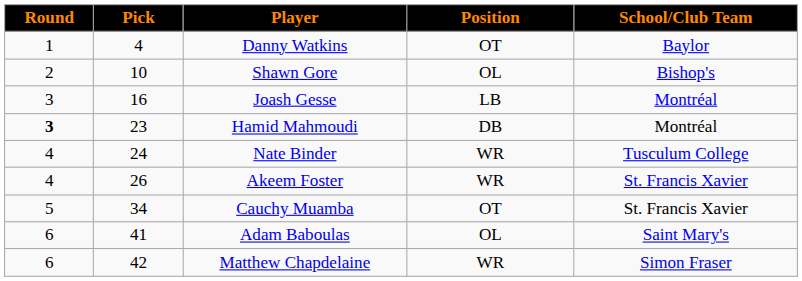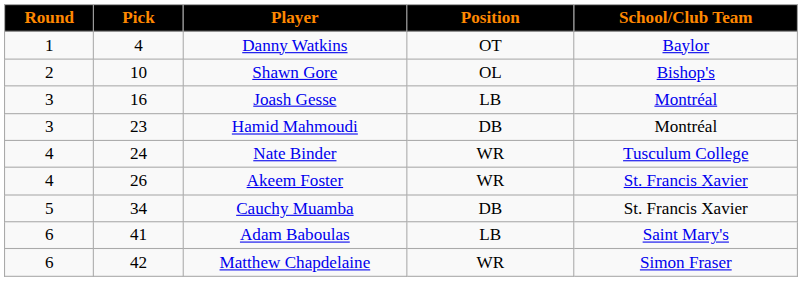 <table class="wikitable sortable">
 <tr>
 <th style="background:black; color:#ff8800; width:8%;">Round</th>
 <th style="background:black; color:#ff8800; width:8%;">Pick</th>
 <th style="background:black; color:#ff8800; width:20%;">Player</th>
 <th style="background:black; color:#ff8800; width:15%;">Position</th>
 <th style="background:black; color:#ff8800; width:20%;">School/Club Team</th>
 </tr>
 <tr style="text-align:center;">
 <td align=center>1</td>
 <td>4</td>
 <td><a href='#'>Danny Watkins</a></td>
 <td>OT</td>
 <td><a href='#'>Baylor</a></td>
 </tr>
 <tr style="text-align:center;">
 <td align=center>2</td>
 <td>10</td>
 <td><a href='#'>Shawn Gore</a></td>
 <td>OL</td>
 <td><a href='#'>Bishop's</a></td>
 </tr>
 <tr style="text-align:center;">
 <td align=center>3</td>
 <td>16</td>
 <td><a href='#'>Joash Gesse</a></td>
 <td>LB</td>
 <td><a href='#'>Montréal</a></td>
 </tr>
 <tr style="text-align:center;">
-<td align=center><strong>3</strong></td>
+<td align=center>3</td>
 <td>23</td>
 <td><a href='#'>Hamid Mahmoudi</a></td>
 <td>DB</td>
 <td>Montréal</td>
 </tr>
 <tr style="text-align:center;">
 <td align=center>4</td>
 <td>24</td>
 <td><a href='#'>Nate Binder</a></td>
 <td>WR</td>
 <td><a href='#'>Tusculum College</a></td>
 </tr>
 <tr style="text-align:center;">
 <td align=center>4</td>
 <td>26</td>
 <td><a href='#'>Akeem Foster</a></td>
 <td>WR</td>
 <td><a href='#'>St. Francis Xavier</a></td>
 </tr>
 <tr style="text-align:center;">
 <td align=center>5</td>
 <td>34</td>
 <td><a href='#'>Cauchy Muamba</a></td>
-<td>OT</td>
+<td>DB</td>
 <td>St. Francis Xavier</td>
 </tr>
 <tr style="text-align:center;">
 <td align=center>6</td>
 <td>41</td>
 <td><a href='#'>Adam Baboulas</a></td>
-<td>OL</td>
+<td>LB</td>
 <td><a href='#'>Saint Mary's</a></td>
 </tr>
 <tr style="text-align:center;">
 <td align=center>6</td>
 <td>42</td>
 <td><a href='#'>Matthew Chapdelaine</a></td>
 <td>WR</td>
 <td><a href='#'>Simon Fraser</a></td>
 </tr>
 </table>
